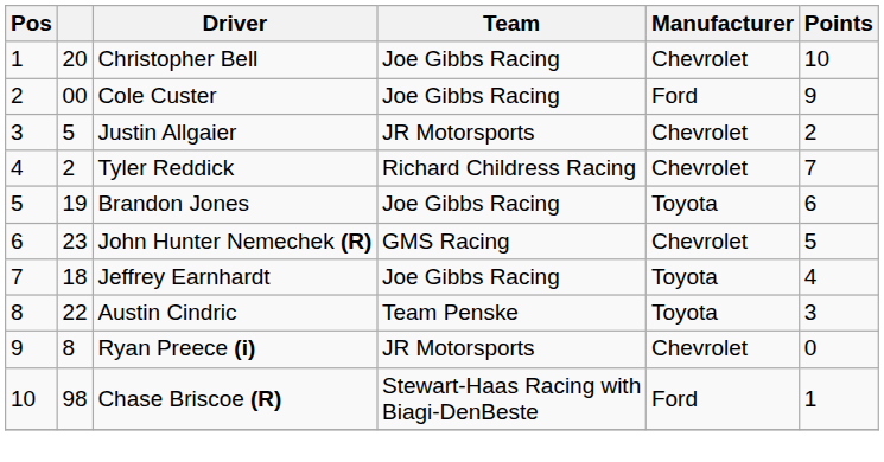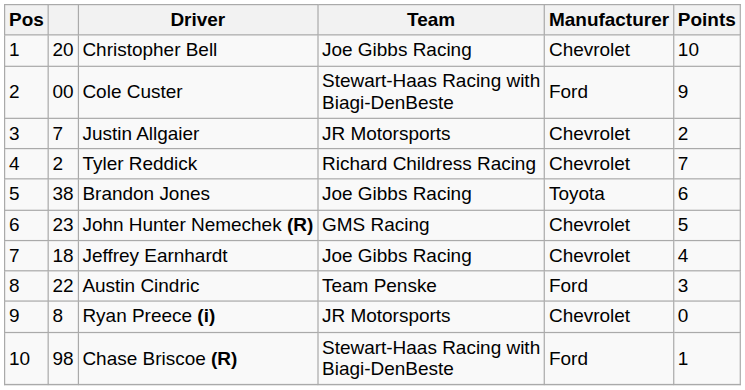 <table class="wikitable" style="font-size:98%">
 <tr>
 <th>Pos</th>
 <th></th>
 <th>Driver</th>
 <th>Team</th>
 <th>Manufacturer</th>
 <th>Points</th>
 </tr>
 <tr>
 <td>1</td>
 <td>20</td>
 <td>Christopher Bell</td>
 <td>Joe Gibbs Racing</td>
 <td>Chevrolet</td>
 <td>10</td>
 </tr>
 <tr>
 <td>2</td>
 <td>00</td>
 <td>Cole Custer</td>
-<td>Joe Gibbs Racing</td>
+<td>Stewart-Haas Racing with<br>Biagi-DenBeste</td>
 <td>Ford</td>
 <td>9</td>
 </tr>
 <tr>
 <td>3</td>
-<td>5</td>
+<td>7</td>
 <td>Justin Allgaier</td>
 <td>JR Motorsports</td>
 <td>Chevrolet</td>
 <td>2</td>
 </tr>
 <tr>
 <td>4</td>
 <td>2</td>
 <td>Tyler Reddick</td>
 <td>Richard Childress Racing</td>
 <td>Chevrolet</td>
 <td>7</td>
 </tr>
 <tr>
 <td>5</td>
-<td>19</td>
+<td>38</td>
 <td>Brandon Jones</td>
 <td>Joe Gibbs Racing</td>
 <td>Toyota</td>
 <td>6</td>
 </tr>
 <tr>
 <td>6</td>
 <td>23</td>
 <td>John Hunter Nemechek <strong>(R)</strong></td>
 <td>GMS Racing</td>
 <td>Chevrolet</td>
 <td>5</td>
 </tr>
 <tr>
 <td>7</td>
 <td>18</td>
 <td>Jeffrey Earnhardt</td>
 <td>Joe Gibbs Racing</td>
-<td>Toyota</td>
+<td>Chevrolet</td>
 <td>4</td>
 </tr>
 <tr>
 <td>8</td>
 <td>22</td>
 <td>Austin Cindric</td>
 <td>Team Penske</td>
-<td>Toyota</td>
+<td>Ford</td>
 <td>3</td>
 </tr>
 <tr>
 <td>9</td>
 <td>8</td>
 <td>Ryan Preece <strong>(i)</strong></td>
 <td>JR Motorsports</td>
 <td>Chevrolet</td>
 <td>0</td>
 </tr>
 <tr>
 <td>10</td>
 <td>98</td>
 <td>Chase Briscoe <strong>(R)</strong></td>
 <td>Stewart-Haas Racing with<br>Biagi-DenBeste</td>
 <td>Ford</td>
 <td>1</td>
 </tr>
 <tr>
 </tr>
 </table>
